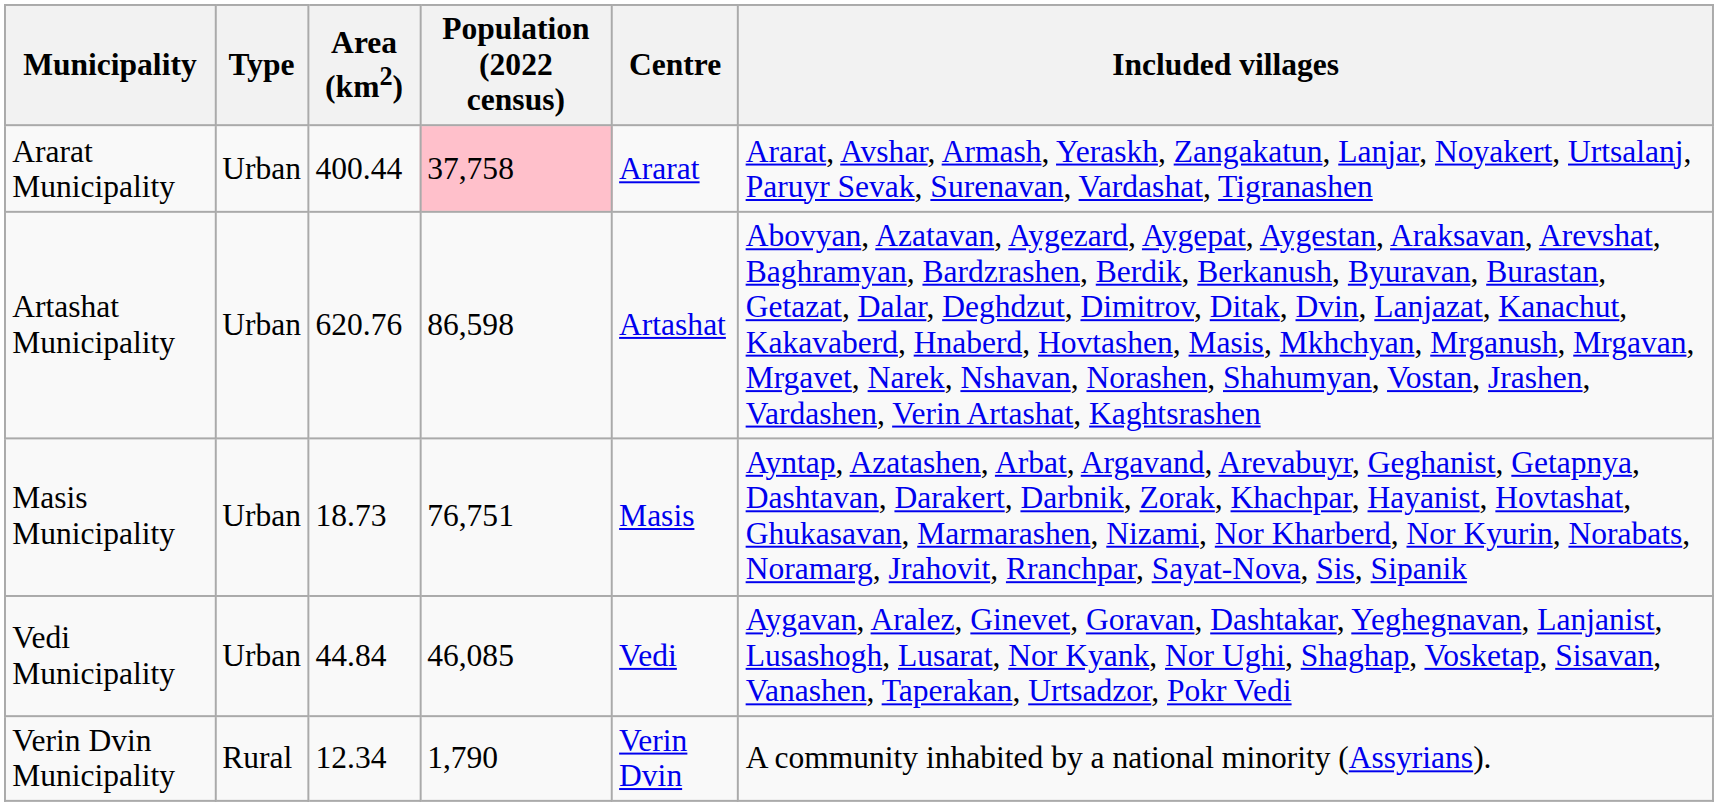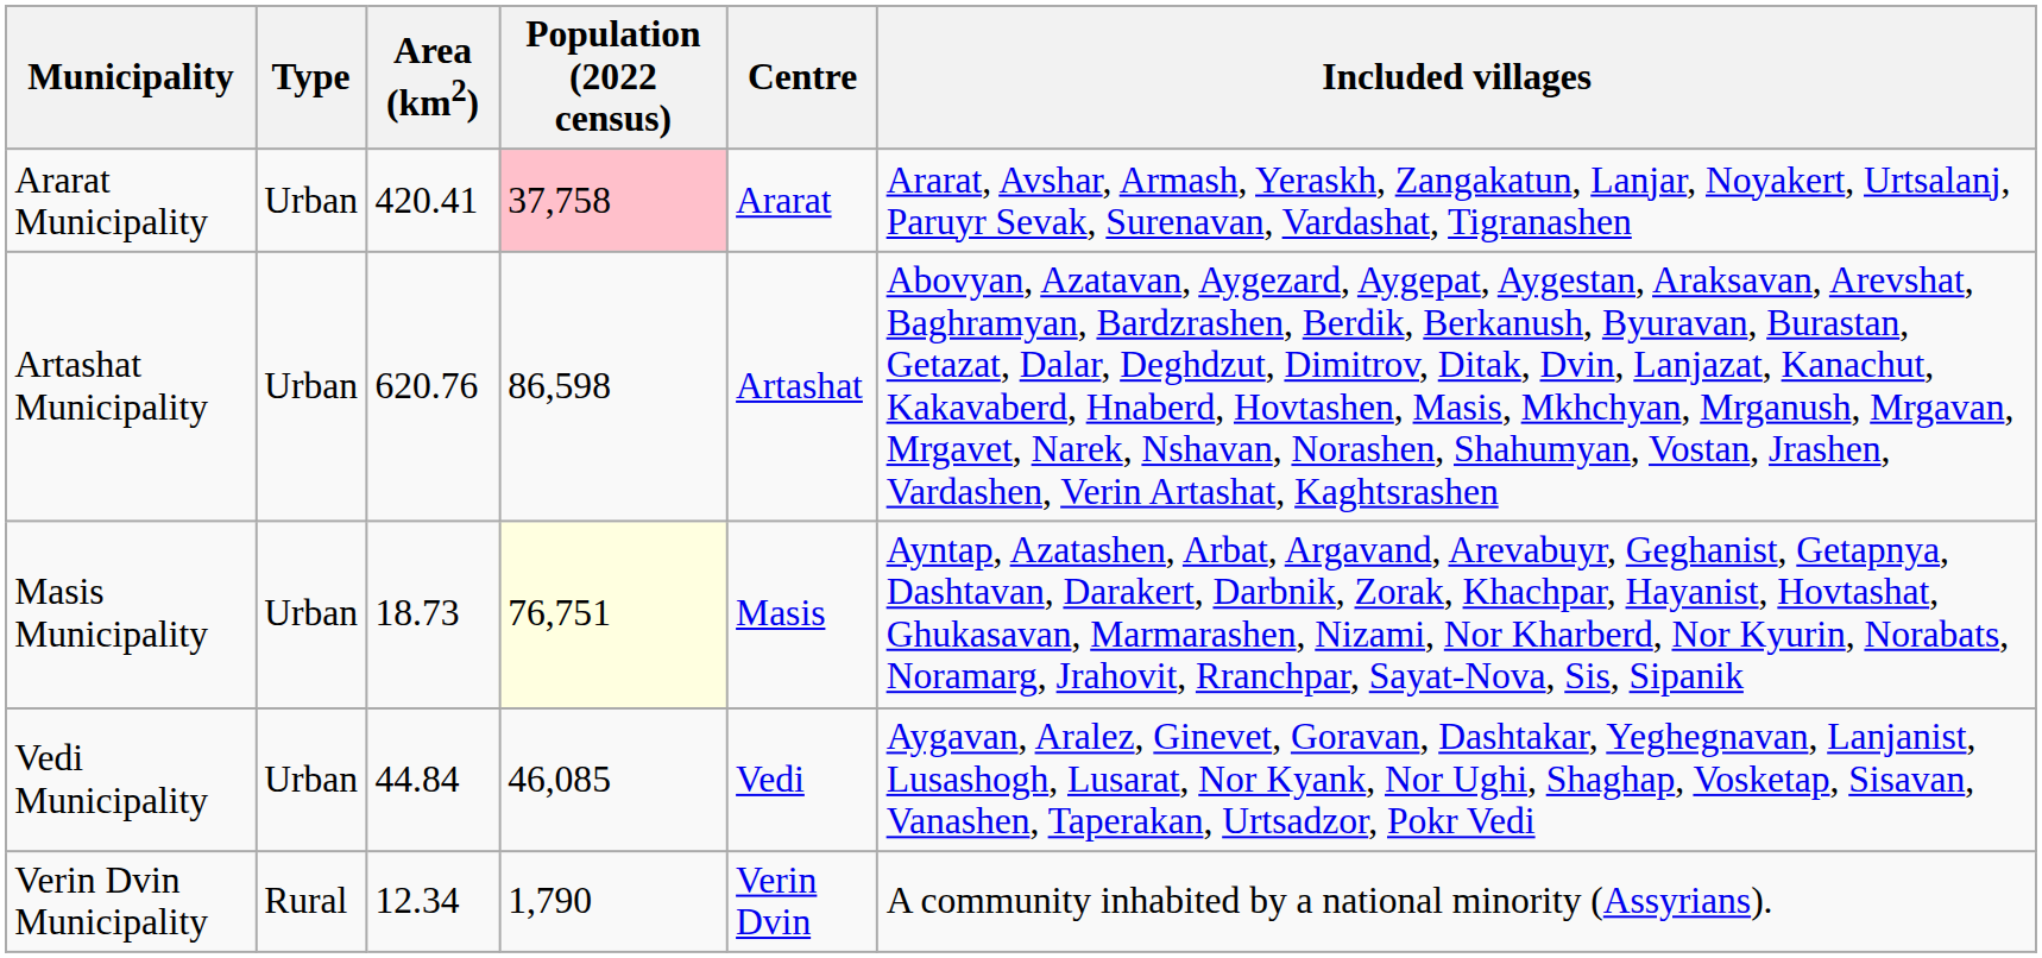 <table class="wikitable sortable">
 <tr>
 <th>Municipality</th>
 <th>Type</th>
 <th>Area (km<sup>2</sup>)</th>
 <th>Population (2022 census)</th>
 <th>Centre</th>
 <th>Included villages</th>
 </tr>
 <tr>
 <td>Ararat Municipality</td>
 <td>Urban</td>
-<td>400.44</td>
+<td>420.41</td>
 <td style="background: pink;">37,758</td>
 <td><a href='#'>Ararat</a></td>
 <td><a href='#'>Ararat</a>, <a href='#'>Avshar</a>, <a href='#'>Armash</a>, <a href='#'>Yeraskh</a>, <a href='#'>Zangakatun</a>, <a href='#'>Lanjar</a>, <a href='#'>Noyakert</a>, <a href='#'>Urtsalanj</a>, <a href='#'>Paruyr Sevak</a>, <a href='#'>Surenavan</a>, <a href='#'>Vardashat</a>, <a href='#'>Tigranashen</a></td>
 </tr>
 <tr>
 <td>Artashat Municipality</td>
 <td>Urban</td>
 <td>620.76</td>
 <td>86,598</td>
 <td><a href='#'>Artashat</a></td>
 <td><a href='#'>Abovyan</a>, <a href='#'>Azatavan</a>, <a href='#'>Aygezard</a>, <a href='#'>Aygepat</a>, <a href='#'>Aygestan</a>, <a href='#'>Araksavan</a>, <a href='#'>Arevshat</a>, <a href='#'>Baghramyan</a>, <a href='#'>Bardzrashen</a>, <a href='#'>Berdik</a>, <a href='#'>Berkanush</a>, <a href='#'>Byuravan</a>, <a href='#'>Burastan</a>, <a href='#'>Getazat</a>, <a href='#'>Dalar</a>, <a href='#'>Deghdzut</a>, <a href='#'>Dimitrov</a>, <a href='#'>Ditak</a>, <a href='#'>Dvin</a>, <a href='#'>Lanjazat</a>, <a href='#'>Kanachut</a>, <a href='#'>Kakavaberd</a>, <a href='#'>Hnaberd</a>, <a href='#'>Hovtashen</a>, <a href='#'>Masis</a>, <a href='#'>Mkhchyan</a>, <a href='#'>Mrganush</a>, <a href='#'>Mrgavan</a>, <a href='#'>Mrgavet</a>, <a href='#'>Narek</a>, <a href='#'>Nshavan</a>, <a href='#'>Norashen</a>, <a href='#'>Shahumyan</a>, <a href='#'>Vostan</a>, <a href='#'>Jrashen</a>, <a href='#'>Vardashen</a>, <a href='#'>Verin Artashat</a>, <a href='#'>Kaghtsrashen</a></td>
 </tr>
 <tr>
 <td>Masis Municipality</td>
 <td>Urban</td>
 <td>18.73</td>
-<td>76,751</td>
+<td style="background: lightyellow;">76,751</td>
 <td><a href='#'>Masis</a></td>
 <td><a href='#'>Ayntap</a>, <a href='#'>Azatashen</a>, <a href='#'>Arbat</a>, <a href='#'>Argavand</a>, <a href='#'>Arevabuyr</a>, <a href='#'>Geghanist</a>, <a href='#'>Getapnya</a>, <a href='#'>Dashtavan</a>, <a href='#'>Darakert</a>, <a href='#'>Darbnik</a>, <a href='#'>Zorak</a>, <a href='#'>Khachpar</a>, <a href='#'>Hayanist</a>, <a href='#'>Hovtashat</a>, <a href='#'>Ghukasavan</a>, <a href='#'>Marmarashen</a>, <a href='#'>Nizami</a>, <a href='#'>Nor Kharberd</a>, <a href='#'>Nor Kyurin</a>, <a href='#'>Norabats</a>, <a href='#'>Noramarg</a>, <a href='#'>Jrahovit</a>, <a href='#'>Rranchpar</a>, <a href='#'>Sayat-Nova</a>, <a href='#'>Sis</a>, <a href='#'>Sipanik</a></td>
 </tr>
 <tr>
 <td>Vedi Municipality</td>
 <td>Urban</td>
 <td>44.84</td>
 <td>46,085</td>
 <td><a href='#'>Vedi</a></td>
 <td><a href='#'>Aygavan</a>, <a href='#'>Aralez</a>, <a href='#'>Ginevet</a>, <a href='#'>Goravan</a>, <a href='#'>Dashtakar</a>, <a href='#'>Yeghegnavan</a>, <a href='#'>Lanjanist</a>, <a href='#'>Lusashogh</a>, <a href='#'>Lusarat</a>, <a href='#'>Nor Kyank</a>, <a href='#'>Nor Ughi</a>, <a href='#'>Shaghap</a>, <a href='#'>Vosketap</a>, <a href='#'>Sisavan</a>, <a href='#'>Vanashen</a>, <a href='#'>Taperakan</a>, <a href='#'>Urtsadzor</a>, <a href='#'>Pokr Vedi</a></td>
 </tr>
 <tr>
 <td>Verin Dvin Municipality</td>
 <td>Rural</td>
 <td>12.34</td>
 <td>1,790</td>
 <td><a href='#'>Verin Dvin</a></td>
 <td>A community inhabited by a national minority (<a href='#'>Assyrians</a>).</td>
 </tr>
 </table>
